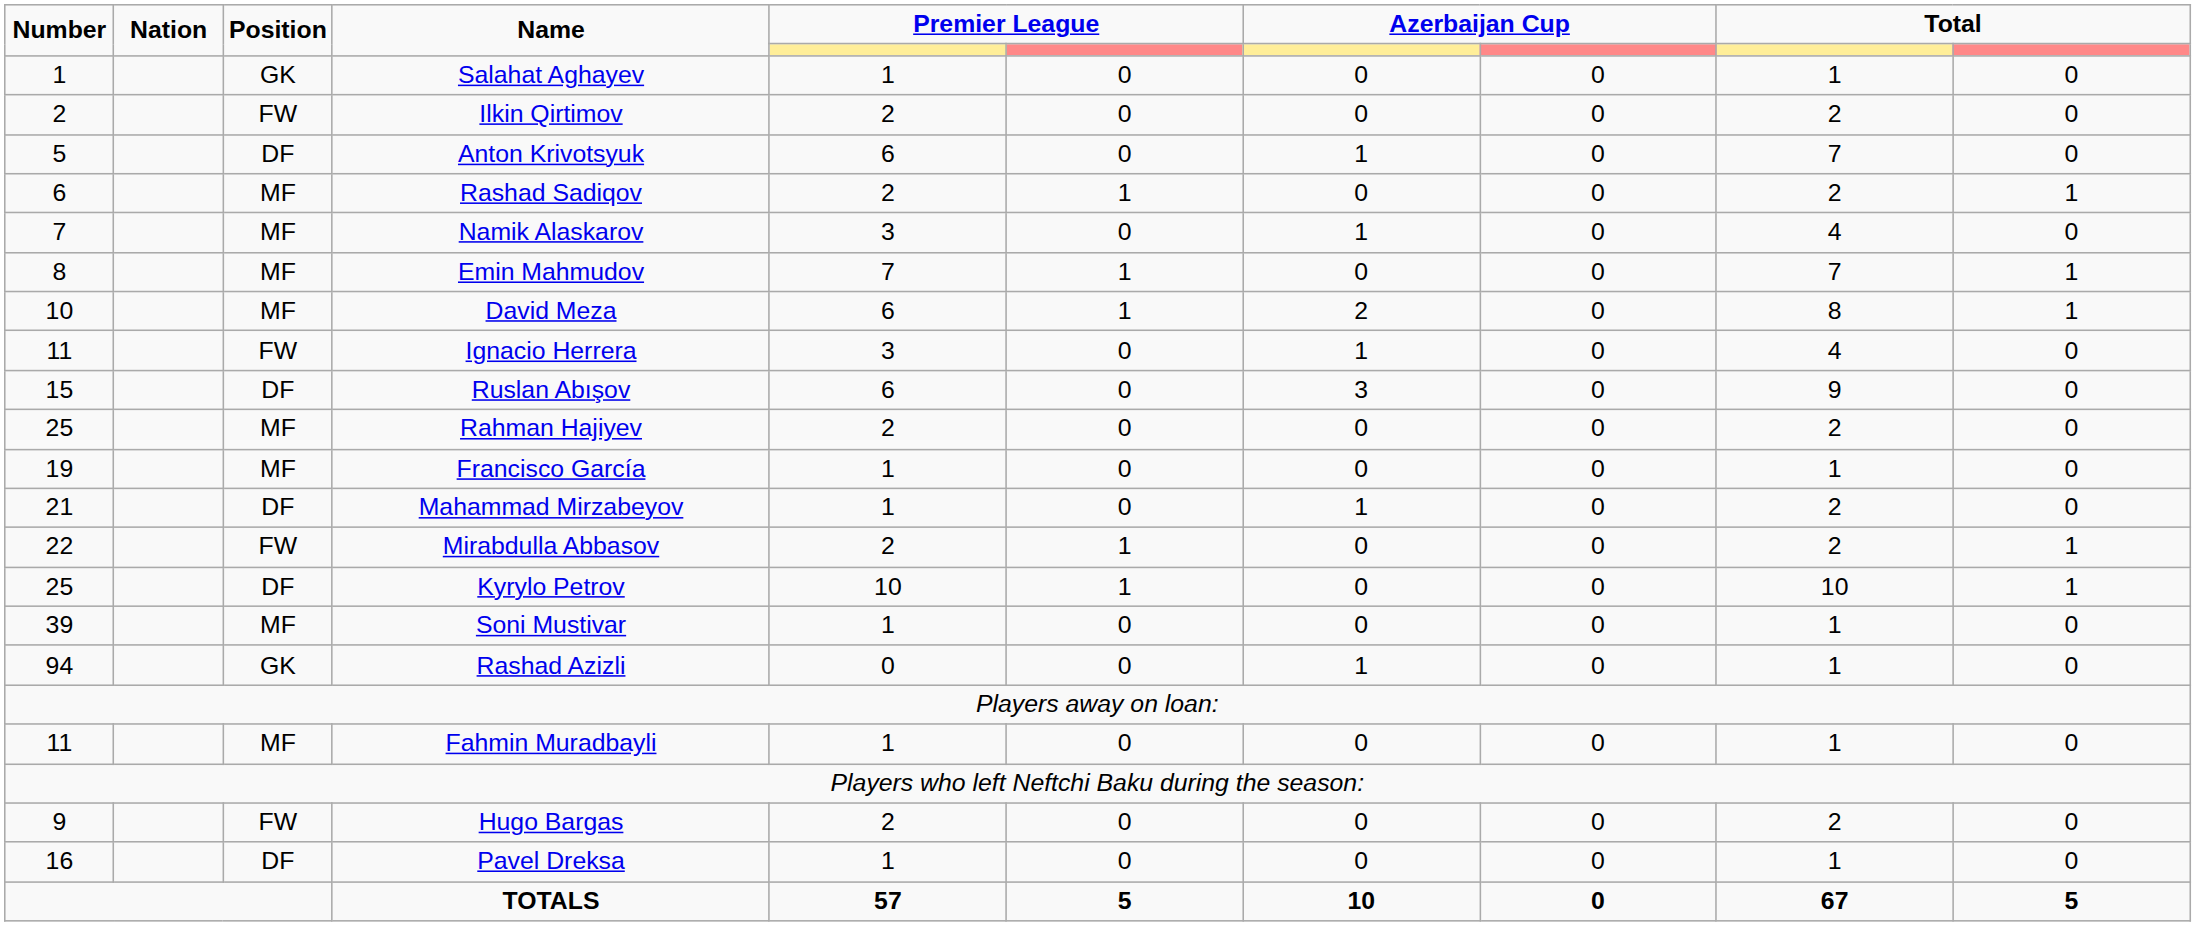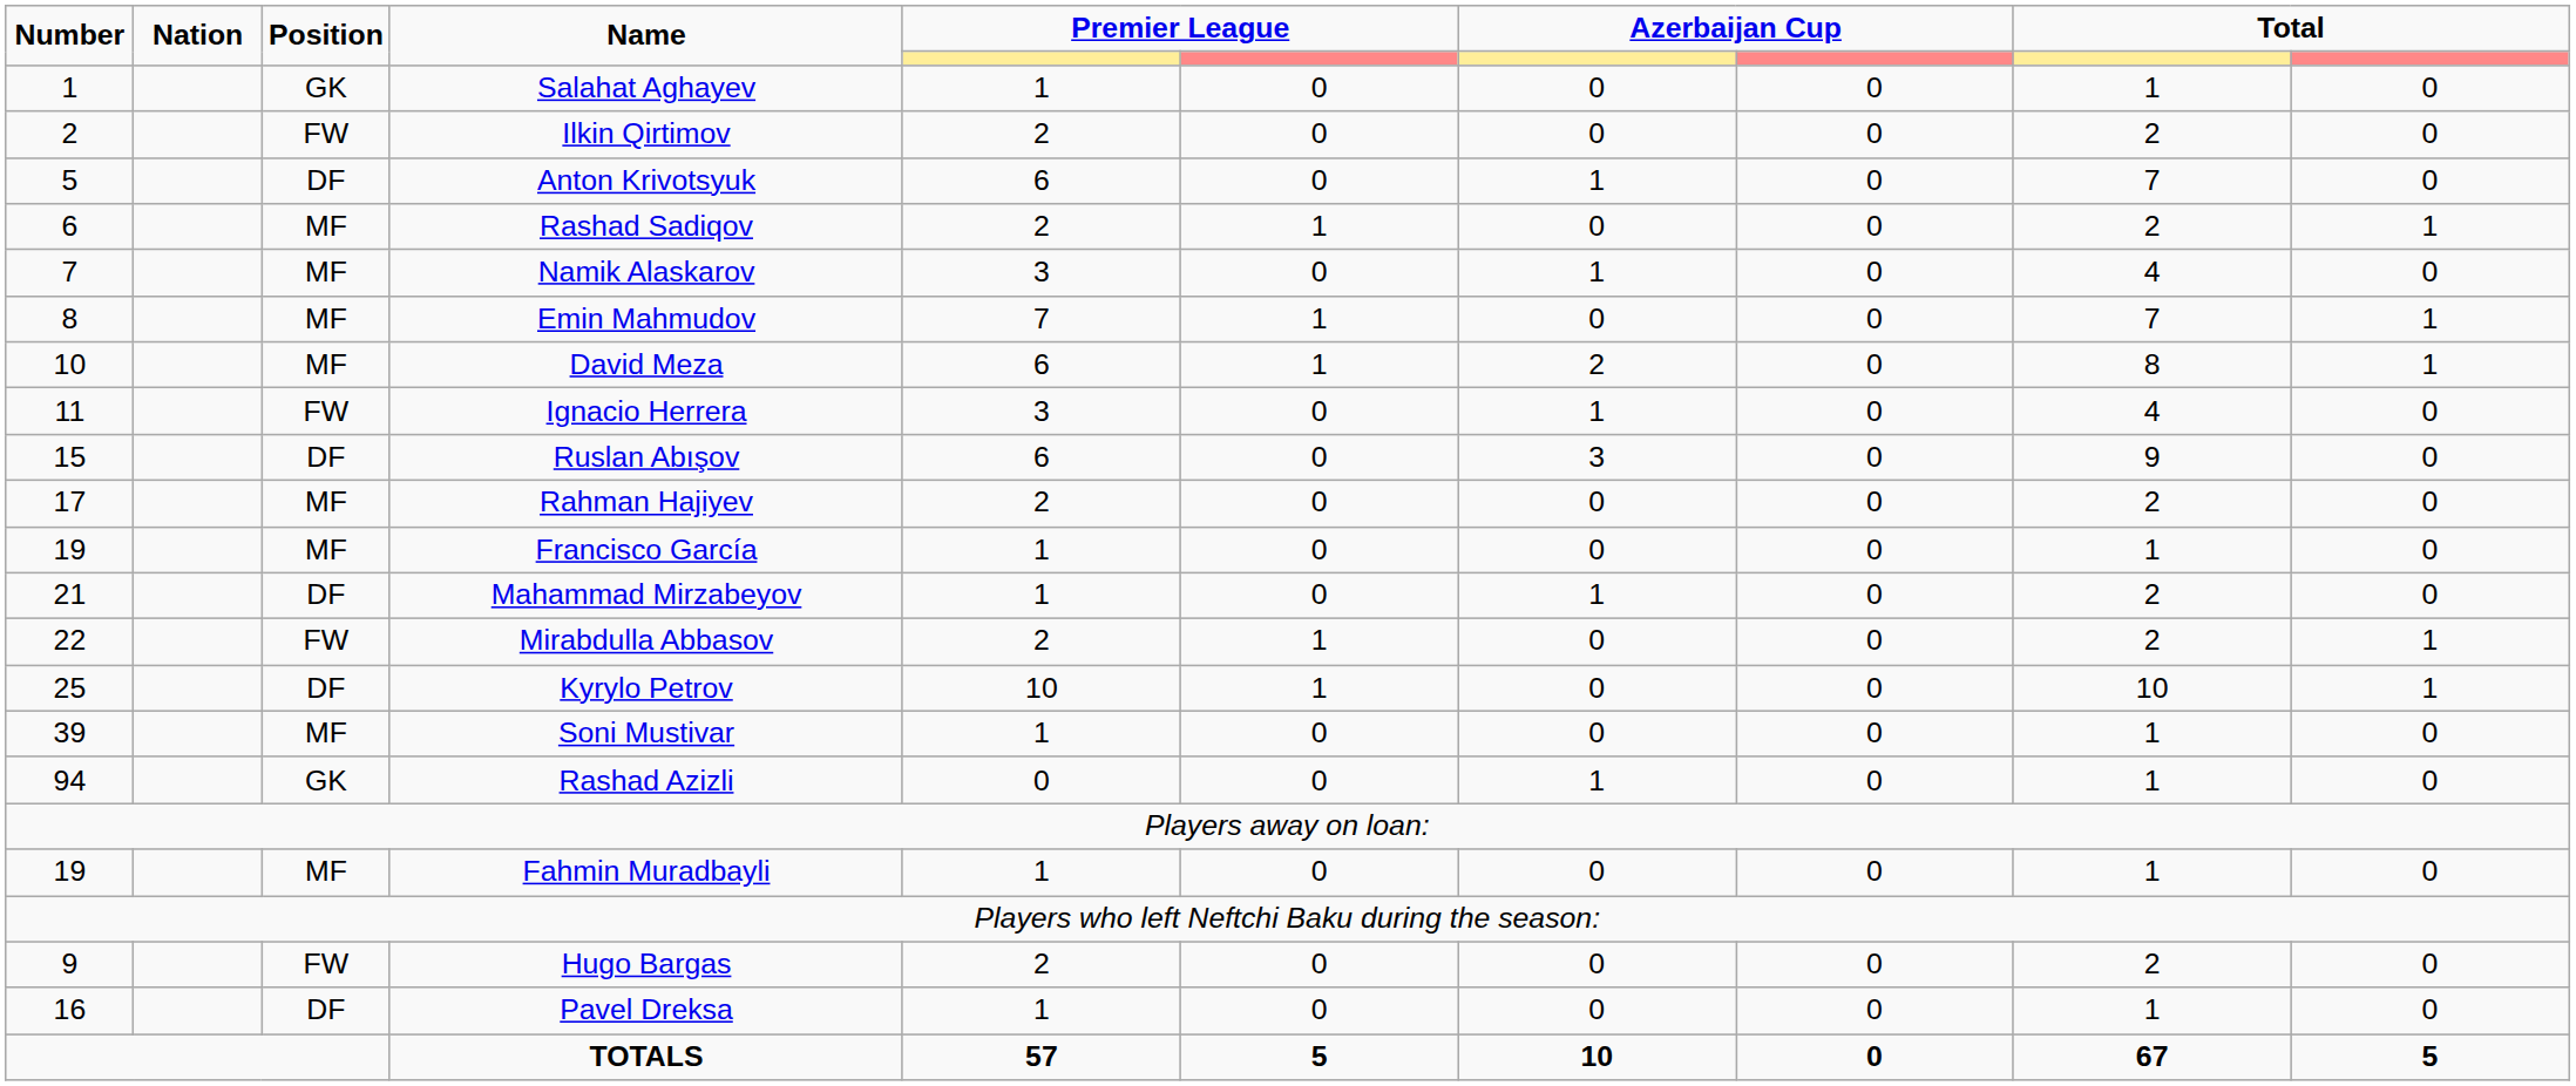 <table class="wikitable" style="text-align:center;">
 <tr>
 <td rowspan="2"  style="width:5%; text-align:center;"><strong>Number</strong></td>
 <td rowspan="2"  style="width:5%; text-align:center;"><strong>Nation</strong></td>
 <td rowspan="2"  style="width:5%; text-align:center;"><strong>Position</strong></td>
 <td rowspan="2"  style="width:20%; text-align:center;"><strong>Name</strong></td>
 <td colspan="2" style="text-align:center;"><strong><a href='#'>Premier League</a></strong></td>
 <td colspan="2" style="text-align:center;"><strong><a href='#'>Azerbaijan Cup</a></strong></td>
 <td colspan="2" style="text-align:center;"><strong>Total</strong></td>
 </tr>
 <tr>
 <th style="width:60px; background:#fe9;"></th>
 <th style="width:60px; background:#ff8888;"></th>
 <th style="width:60px; background:#fe9;"></th>
 <th style="width:60px; background:#ff8888;"></th>
 <th style="width:60px; background:#fe9;"></th>
 <th style="width:60px; background:#ff8888;"></th>
 </tr>
 <tr>
 <td>1</td>
 <td></td>
 <td>GK</td>
 <td><a href='#'>Salahat Aghayev</a></td>
 <td>1</td>
 <td>0</td>
 <td>0</td>
 <td>0</td>
 <td>1</td>
 <td>0</td>
 </tr>
 <tr>
 <td>2</td>
 <td></td>
 <td>FW</td>
 <td><a href='#'>Ilkin Qirtimov</a></td>
 <td>2</td>
 <td>0</td>
 <td>0</td>
 <td>0</td>
 <td>2</td>
 <td>0</td>
 </tr>
 <tr>
 <td>5</td>
 <td></td>
 <td>DF</td>
 <td><a href='#'>Anton Krivotsyuk</a></td>
 <td>6</td>
 <td>0</td>
 <td>1</td>
 <td>0</td>
 <td>7</td>
 <td>0</td>
 </tr>
 <tr>
 <td>6</td>
 <td></td>
 <td>MF</td>
 <td><a href='#'>Rashad Sadiqov</a></td>
 <td>2</td>
 <td>1</td>
 <td>0</td>
 <td>0</td>
 <td>2</td>
 <td>1</td>
 </tr>
 <tr>
 <td>7</td>
 <td></td>
 <td>MF</td>
 <td><a href='#'>Namik Alaskarov</a></td>
 <td>3</td>
 <td>0</td>
 <td>1</td>
 <td>0</td>
 <td>4</td>
 <td>0</td>
 </tr>
 <tr>
 <td>8</td>
 <td></td>
 <td>MF</td>
 <td><a href='#'>Emin Mahmudov</a></td>
 <td>7</td>
 <td>1</td>
 <td>0</td>
 <td>0</td>
 <td>7</td>
 <td>1</td>
 </tr>
 <tr>
 <td>10</td>
 <td></td>
 <td>MF</td>
 <td><a href='#'>David Meza</a></td>
 <td>6</td>
 <td>1</td>
 <td>2</td>
 <td>0</td>
 <td>8</td>
 <td>1</td>
 </tr>
 <tr>
 <td>11</td>
 <td></td>
 <td>FW</td>
 <td><a href='#'>Ignacio Herrera</a></td>
 <td>3</td>
 <td>0</td>
 <td>1</td>
 <td>0</td>
 <td>4</td>
 <td>0</td>
 </tr>
 <tr>
 <td>15</td>
 <td></td>
 <td>DF</td>
 <td><a href='#'>Ruslan Abışov</a></td>
 <td>6</td>
 <td>0</td>
 <td>3</td>
 <td>0</td>
 <td>9</td>
 <td>0</td>
 </tr>
 <tr>
-<td>25</td>
+<td>17</td>
 <td></td>
 <td>MF</td>
 <td><a href='#'>Rahman Hajiyev</a></td>
 <td>2</td>
 <td>0</td>
 <td>0</td>
 <td>0</td>
 <td>2</td>
 <td>0</td>
 </tr>
 <tr>
 <td>19</td>
 <td></td>
 <td>MF</td>
 <td><a href='#'>Francisco García</a></td>
 <td>1</td>
 <td>0</td>
 <td>0</td>
 <td>0</td>
 <td>1</td>
 <td>0</td>
 </tr>
 <tr>
 <td>21</td>
 <td></td>
 <td>DF</td>
 <td><a href='#'>Mahammad Mirzabeyov</a></td>
 <td>1</td>
 <td>0</td>
 <td>1</td>
 <td>0</td>
 <td>2</td>
 <td>0</td>
 </tr>
 <tr>
 <td>22</td>
 <td></td>
 <td>FW</td>
 <td><a href='#'>Mirabdulla Abbasov</a></td>
 <td>2</td>
 <td>1</td>
 <td>0</td>
 <td>0</td>
 <td>2</td>
 <td>1</td>
 </tr>
 <tr>
 <td>25</td>
 <td></td>
 <td>DF</td>
 <td><a href='#'>Kyrylo Petrov</a></td>
 <td>10</td>
 <td>1</td>
 <td>0</td>
 <td>0</td>
 <td>10</td>
 <td>1</td>
 </tr>
 <tr>
 <td>39</td>
 <td></td>
 <td>MF</td>
 <td><a href='#'>Soni Mustivar</a></td>
 <td>1</td>
 <td>0</td>
 <td>0</td>
 <td>0</td>
 <td>1</td>
 <td>0</td>
 </tr>
 <tr>
 <td>94</td>
 <td></td>
 <td>GK</td>
 <td><a href='#'>Rashad Azizli</a></td>
 <td>0</td>
 <td>0</td>
 <td>1</td>
 <td>0</td>
 <td>1</td>
 <td>0</td>
 </tr>
 <tr>
 <td colspan="14"><em>Players away on loan:</em></td>
 </tr>
 <tr>
-<td>11</td>
+<td>19</td>
 <td></td>
 <td>MF</td>
 <td><a href='#'>Fahmin Muradbayli</a></td>
 <td>1</td>
 <td>0</td>
 <td>0</td>
 <td>0</td>
 <td>1</td>
 <td>0</td>
 </tr>
 <tr>
 <td colspan="14"><em>Players who left Neftchi Baku during the season:</em></td>
 </tr>
 <tr>
 <td>9</td>
 <td></td>
 <td>FW</td>
 <td><a href='#'>Hugo Bargas</a></td>
 <td>2</td>
 <td>0</td>
 <td>0</td>
 <td>0</td>
 <td>2</td>
 <td>0</td>
 </tr>
 <tr>
 <td>16</td>
 <td></td>
 <td>DF</td>
 <td><a href='#'>Pavel Dreksa</a></td>
 <td>1</td>
 <td>0</td>
 <td>0</td>
 <td>0</td>
 <td>1</td>
 <td>0</td>
 </tr>
 <tr>
 <td colspan="3"></td>
 <td><strong>TOTALS</strong></td>
 <td><strong>57</strong></td>
 <td><strong>5</strong></td>
 <td><strong>10</strong></td>
 <td><strong>0</strong></td>
 <td><strong>67</strong></td>
 <td><strong>5</strong></td>
 </tr>
 </table>
